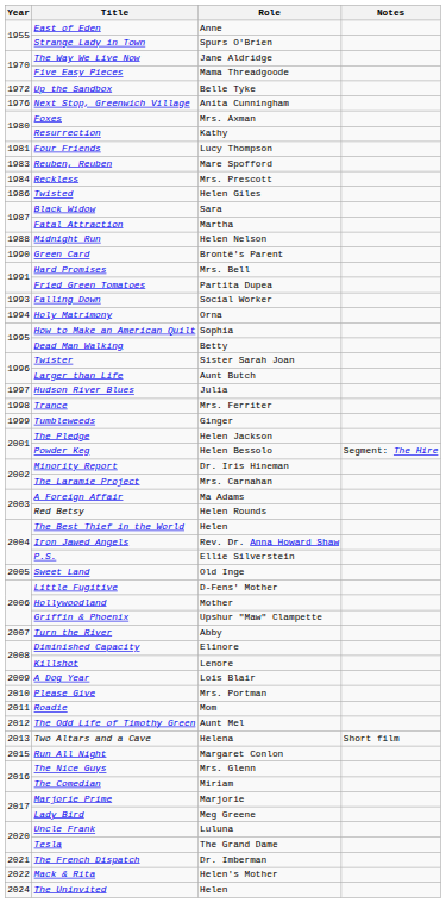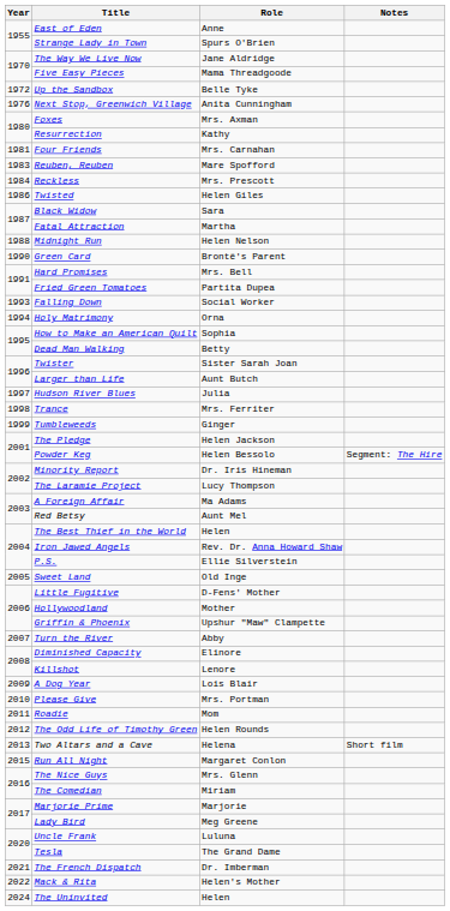 <table class="wikitable sortable">
 <tr>
 <th>Year</th>
 <th>Title</th>
 <th>Role</th>
 <th class="unsortable">Notes</th>
 </tr>
 <tr>
 <td rowspan=2>1955</td>
 <td><em><a href='#'>East of Eden</a></em></td>
 <td>Anne</td>
 <td></td>
 </tr>
 <tr>
 <td><em><a href='#'>Strange Lady in Town</a></em></td>
 <td>Spurs O'Brien</td>
 <td></td>
 </tr>
 <tr>
 <td rowspan=2>1970</td>
 <td><em><a href='#'>The Way We Live Now</a> </em></td>
 <td>Jane Aldridge</td>
 <td></td>
 </tr>
 <tr>
 <td><em><a href='#'>Five Easy Pieces</a></em></td>
 <td>Mama Threadgoode</td>
 <td></td>
 </tr>
 <tr>
 <td>1972</td>
 <td><em><a href='#'>Up the Sandbox</a> </em></td>
 <td>Belle Tyke</td>
 <td></td>
 </tr>
 <tr>
 <td>1976</td>
 <td><em><a href='#'>Next Stop, Greenwich Village</a></em></td>
 <td>Anita Cunningham</td>
 <td></td>
 </tr>
 <tr>
 <td rowspan=2>1980</td>
 <td><em><a href='#'>Foxes</a></em></td>
 <td>Mrs. Axman</td>
 <td></td>
 </tr>
 <tr>
 <td><em><a href='#'>Resurrection</a></em></td>
 <td>Kathy</td>
 <td></td>
 </tr>
 <tr>
 <td>1981</td>
 <td><em><a href='#'>Four Friends</a></em></td>
-<td>Lucy Thompson</td>
+<td>Mrs. Carnahan</td>
 <td></td>
 </tr>
 <tr>
 <td>1983</td>
 <td><em><a href='#'>Reuben, Reuben</a></em></td>
 <td>Mare Spofford</td>
 <td></td>
 </tr>
 <tr>
 <td>1984</td>
 <td><em><a href='#'>Reckless</a> </em></td>
 <td>Mrs. Prescott</td>
 <td></td>
 </tr>
 <tr>
 <td>1986</td>
 <td><em><a href='#'>Twisted</a></em></td>
 <td>Helen Giles</td>
 <td></td>
 </tr>
 <tr>
 <td rowspan=2>1987</td>
 <td><em><a href='#'>Black Widow</a> </em></td>
 <td>Sara</td>
 <td></td>
 </tr>
 <tr>
 <td><em><a href='#'>Fatal Attraction</a></em></td>
 <td>Martha</td>
 <td></td>
 </tr>
 <tr>
 <td>1988</td>
 <td><em><a href='#'>Midnight Run</a> </em></td>
 <td>Helen Nelson</td>
 <td></td>
 </tr>
 <tr>
 <td>1990</td>
 <td><em><a href='#'>Green Card</a> </em></td>
 <td>Brontë's Parent</td>
 <td></td>
 </tr>
 <tr>
 <td rowspan=2>1991</td>
 <td><em><a href='#'>Hard Promises</a></em></td>
 <td>Mrs. Bell</td>
 <td></td>
 </tr>
 <tr>
 <td><em><a href='#'>Fried Green Tomatoes</a></em></td>
 <td>Partita Dupea</td>
 <td></td>
 </tr>
 <tr>
 <td>1993</td>
 <td><em><a href='#'>Falling Down</a></em></td>
 <td>Social Worker</td>
 <td></td>
 </tr>
 <tr>
 <td>1994</td>
 <td><em><a href='#'>Holy Matrimony</a> </em></td>
 <td>Orna</td>
 <td></td>
 </tr>
 <tr>
 <td rowspan=2>1995</td>
 <td><em><a href='#'>How to Make an American Quilt</a></em></td>
 <td>Sophia</td>
 <td></td>
 </tr>
 <tr>
 <td><em><a href='#'>Dead Man Walking</a></em></td>
 <td>Betty</td>
 <td></td>
 </tr>
 <tr>
 <td rowspan=2>1996</td>
 <td><em><a href='#'>Twister</a></em></td>
 <td>Sister Sarah Joan</td>
 <td></td>
 </tr>
 <tr>
 <td><em><a href='#'>Larger than Life</a></em></td>
 <td>Aunt Butch</td>
 <td></td>
 </tr>
 <tr>
 <td>1997</td>
 <td><em><a href='#'>Hudson River Blues</a></em></td>
 <td>Julia</td>
 <td></td>
 </tr>
 <tr>
 <td>1998</td>
 <td><em><a href='#'>Trance</a> </em></td>
 <td>Mrs. Ferriter</td>
 <td></td>
 </tr>
 <tr>
 <td>1999</td>
 <td><em><a href='#'>Tumbleweeds</a> </em></td>
 <td>Ginger</td>
 <td></td>
 </tr>
 <tr>
 <td rowspan=2>2001</td>
 <td><em><a href='#'>The Pledge</a> </em></td>
 <td>Helen Jackson</td>
 <td></td>
 </tr>
 <tr>
 <td><em><a href='#'>Powder Keg</a></em></td>
 <td>Helen Bessolo</td>
 <td>Segment: <em><a href='#'>The Hire</a></em></td>
 </tr>
 <tr>
 <td rowspan=2>2002</td>
 <td><em><a href='#'>Minority Report</a></em></td>
 <td>Dr. Iris Hineman</td>
 <td></td>
 </tr>
 <tr>
 <td><em><a href='#'>The Laramie Project</a></em></td>
-<td>Mrs. Carnahan</td>
+<td>Lucy Thompson</td>
 <td></td>
 </tr>
 <tr>
 <td rowspan=2>2003</td>
 <td><em><a href='#'>A Foreign Affair</a> </em></td>
 <td>Ma Adams</td>
 <td></td>
 </tr>
 <tr>
 <td><em>Red Betsy</em></td>
-<td>Helen Rounds</td>
+<td>Aunt Mel</td>
 <td></td>
 </tr>
 <tr>
 <td rowspan=3>2004</td>
 <td><em><a href='#'>The Best Thief in the World</a></em></td>
 <td>Helen</td>
 <td></td>
 </tr>
 <tr>
 <td><em><a href='#'>Iron Jawed Angels</a></em></td>
 <td>Rev. Dr. <a href='#'>Anna Howard Shaw</a></td>
 <td></td>
 </tr>
 <tr>
 <td><em><a href='#'>P.S.</a> </em></td>
 <td>Ellie Silverstein</td>
 <td></td>
 </tr>
 <tr>
 <td>2005</td>
 <td><em><a href='#'>Sweet Land</a> </em></td>
 <td>Old Inge</td>
 <td></td>
 </tr>
 <tr>
 <td rowspan=3>2006</td>
 <td><em><a href='#'>Little Fugitive</a></em></td>
 <td>D-Fens' Mother</td>
 <td></td>
 </tr>
 <tr>
 <td><em><a href='#'>Hollywoodland</a> </em></td>
 <td>Mother</td>
 <td></td>
 </tr>
 <tr>
 <td><em><a href='#'>Griffin & Phoenix</a></em></td>
 <td>Upshur "Maw" Clampette</td>
 <td></td>
 </tr>
 <tr>
 <td>2007</td>
 <td><em><a href='#'>Turn the River</a></em></td>
 <td>Abby</td>
 <td></td>
 </tr>
 <tr>
 <td rowspan=2>2008</td>
 <td><em><a href='#'>Diminished Capacity</a> </em></td>
 <td>Elinore</td>
 <td></td>
 </tr>
 <tr>
 <td><em><a href='#'>Killshot</a> </em></td>
 <td>Lenore</td>
 <td></td>
 </tr>
 <tr>
 <td>2009</td>
 <td><em><a href='#'>A Dog Year</a> </em></td>
 <td>Lois Blair</td>
 <td></td>
 </tr>
 <tr>
 <td>2010</td>
 <td><em><a href='#'>Please Give</a> </em></td>
 <td>Mrs. Portman</td>
 <td></td>
 </tr>
 <tr>
 <td>2011</td>
 <td><em><a href='#'>Roadie</a> </em></td>
 <td>Mom</td>
 <td></td>
 </tr>
 <tr>
 <td>2012</td>
 <td><em><a href='#'>The Odd Life of Timothy Green</a></em></td>
-<td>Aunt Mel</td>
+<td>Helen Rounds</td>
 <td></td>
 </tr>
 <tr>
 <td>2013</td>
 <td><em>Two Altars and a Cave</em></td>
 <td>Helena</td>
 <td>Short film</td>
 </tr>
 <tr>
 <td>2015</td>
 <td><em><a href='#'>Run All Night</a></em></td>
 <td>Margaret Conlon</td>
 <td></td>
 </tr>
 <tr>
 <td rowspan=2>2016</td>
 <td><em><a href='#'>The Nice Guys</a></em></td>
 <td>Mrs. Glenn</td>
 <td></td>
 </tr>
 <tr>
 <td><em><a href='#'>The Comedian</a></em></td>
 <td>Miriam</td>
 <td></td>
 </tr>
 <tr>
 <td rowspan=2>2017</td>
 <td><em><a href='#'>Marjorie Prime</a> </em></td>
 <td>Marjorie</td>
 <td></td>
 </tr>
 <tr>
 <td><em><a href='#'>Lady Bird</a></em></td>
 <td>Meg Greene</td>
 <td></td>
 </tr>
 <tr>
 <td rowspan=2>2020</td>
 <td><em><a href='#'>Uncle Frank</a></em></td>
 <td>Luluna</td>
 <td></td>
 </tr>
 <tr>
 <td><em><a href='#'>Tesla</a></em></td>
 <td>The Grand Dame</td>
 <td></td>
 </tr>
 <tr>
 <td>2021</td>
 <td><em><a href='#'>The French Dispatch</a></em></td>
 <td>Dr. Imberman</td>
 <td></td>
 </tr>
 <tr>
 <td>2022</td>
 <td><em><a href='#'>Mack & Rita</a></em></td>
 <td>Helen's Mother</td>
 <td></td>
 </tr>
 <tr>
 <td>2024</td>
 <td><em><a href='#'>The Uninvited</a></em></td>
 <td>Helen</td>
 <td></td>
 </tr>
 </table>
